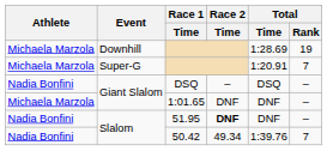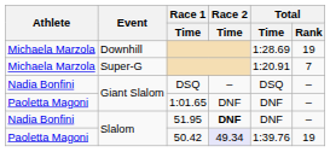 <table class="wikitable" style="font-size:90%">
 <tr>
 <th rowspan="2">Athlete</th>
 <th rowspan="2">Event</th>
 <th>Race 1</th>
 <th>Race 2</th>
 <th colspan="2">Total</th>
 </tr>
 <tr>
 <th>Time</th>
 <th>Time</th>
 <th>Time</th>
 <th>Rank</th>
 </tr>
 <tr>
 <td><a href='#'>Michaela Marzola</a></td>
 <td>Downhill</td>
 <td colspan="2" bgcolor="wheat"></td>
 <td align="center">1:28.69</td>
 <td align="center">19</td>
 </tr>
 <tr>
 <td><a href='#'>Michaela Marzola</a></td>
 <td>Super-G</td>
 <td colspan="2" bgcolor="wheat"></td>
 <td align="center">1:20.91</td>
 <td align="center">7</td>
 </tr>
 <tr>
 <td><a href='#'>Nadia Bonfini</a></td>
 <td rowspan="2">Giant Slalom</td>
 <td align="center">DSQ</td>
 <td align="center">–</td>
 <td align="center">DSQ</td>
 <td align="center">–</td>
 </tr>
 <tr>
-<td><a href='#'>Michaela Marzola</a></td>
+<td><a href='#'>Paoletta Magoni</a></td>
 <td align="center">1:01.65</td>
 <td align="center">DNF</td>
 <td align="center">DNF</td>
 <td align="center">–</td>
 </tr>
 <tr>
 <td><a href='#'>Nadia Bonfini</a></td>
 <td rowspan="2">Slalom</td>
 <td align="center">51.95</td>
 <td align="center"><strong>DNF</strong></td>
 <td align="center">DNF</td>
 <td align="center">–</td>
 </tr>
 <tr>
-<td><a href='#'>Nadia Bonfini</a></td>
+<td><a href='#'>Paoletta Magoni</a></td>
 <td align="center">50.42</td>
-<td align="center">49.34</td>
+<td align="center" style="background: lavender;">49.34</td>
 <td align="center">1:39.76</td>
-<td align="center">7</td>
+<td align="center">19</td>
 </tr>
 </table>
